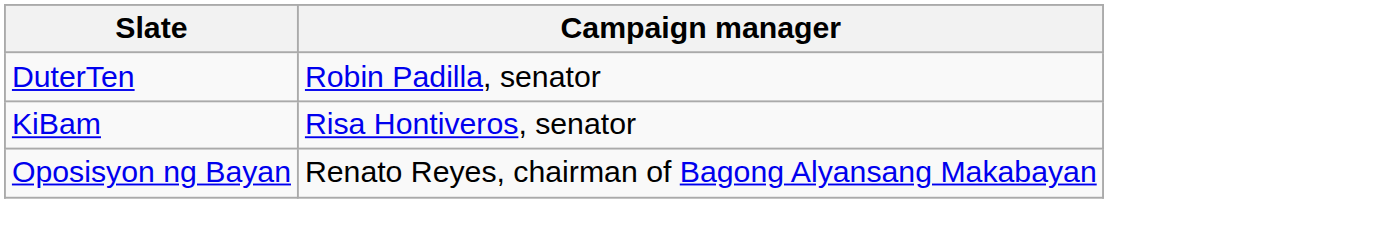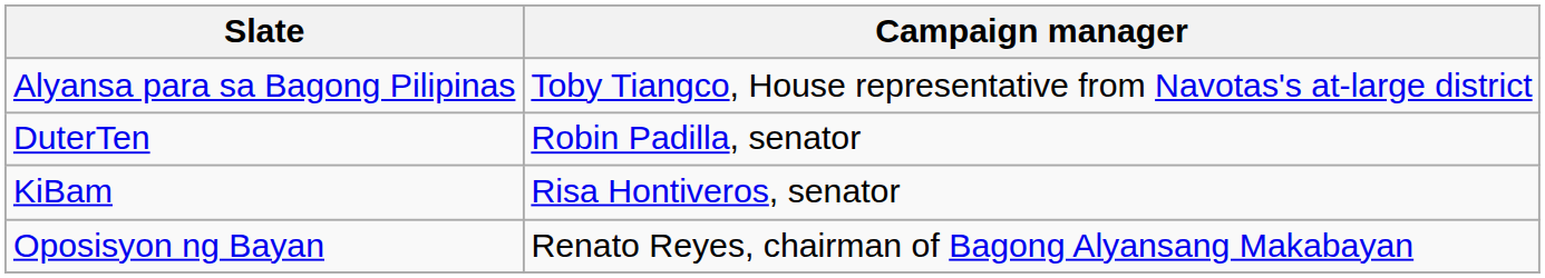 <table class="wikitable">
 <tr>
 <th>Slate</th>
 <th>Campaign manager</th>
+</tr>
+<tr>
+<td><a href='#'>Alyansa para sa Bagong Pilipinas</a></td>
+<td><a href='#'>Toby Tiangco</a>, House representative from <a href='#'>Navotas's at-large district</a></td>
 </tr>
 <tr>
 <td><a href='#'>DuterTen</a></td>
 <td><a href='#'>Robin Padilla</a>, senator</td>
 </tr>
 <tr>
 <td><a href='#'>KiBam</a></td>
 <td><a href='#'>Risa Hontiveros</a>, senator</td>
 </tr>
 <tr>
 <td><a href='#'>Oposisyon ng Bayan</a></td>
 <td>Renato Reyes, chairman of <a href='#'>Bagong Alyansang Makabayan</a></td>
 </tr>
 </table>
